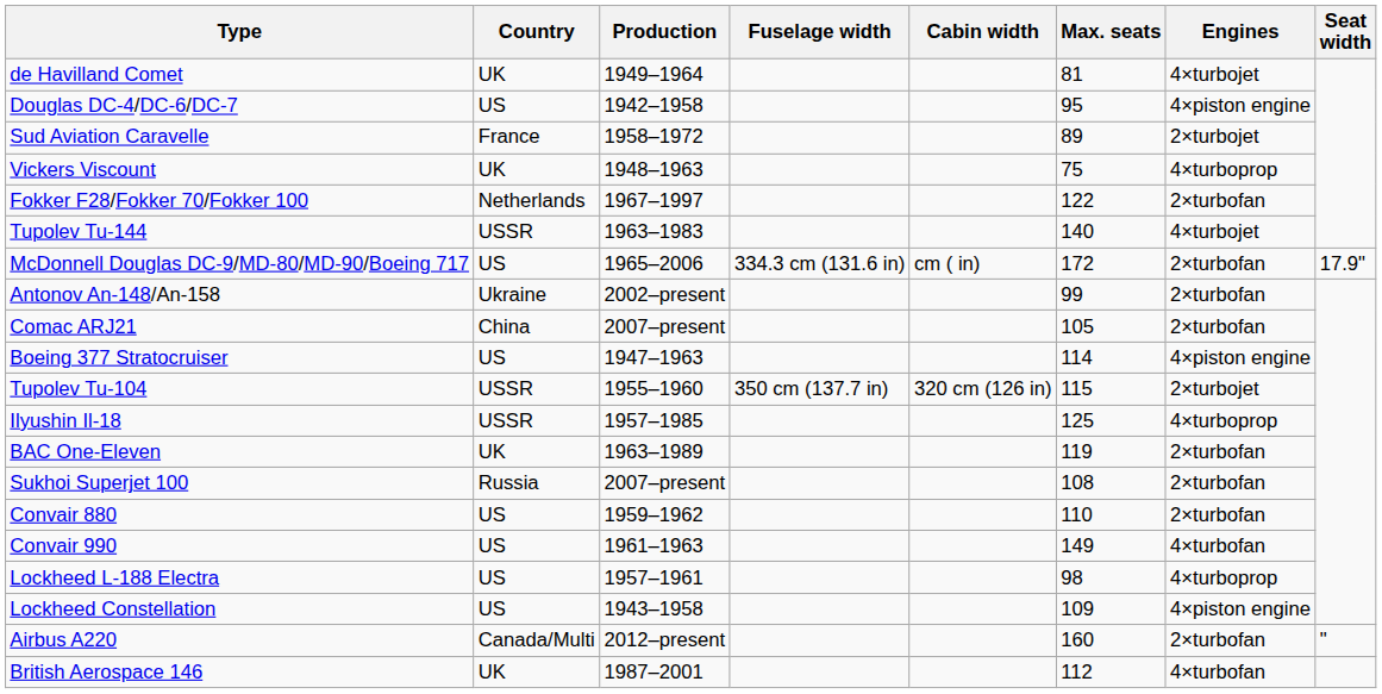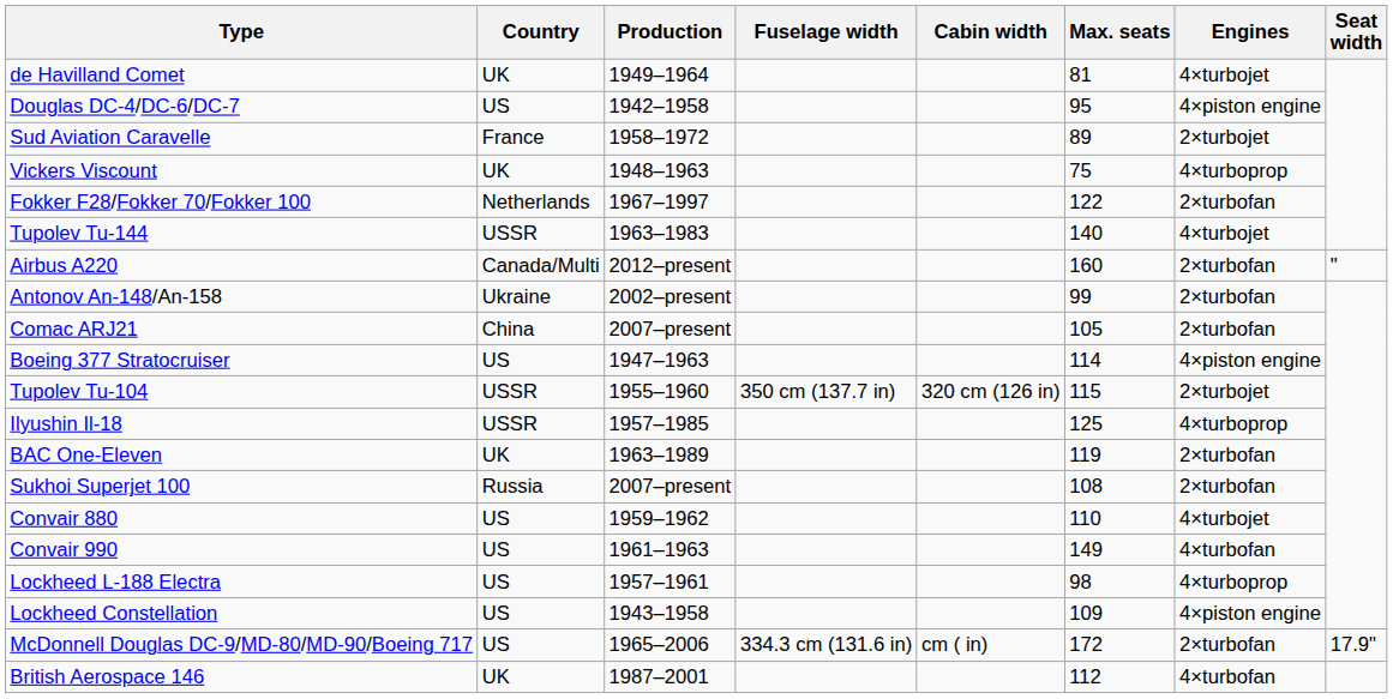 <table class="wikitable sortable">
 <tr>
 <th>Type</th>
 <th>Country</th>
 <th>Production</th>
 <th>Fuselage width</th>
 <th>Cabin width</th>
 <th>Max. seats</th>
 <th>Engines</th>
 <th>Seat<br>width</th>
 </tr>
 <tr>
 <td><a href='#'>de Havilland Comet</a></td>
 <td>UK</td>
 <td>1949–1964</td>
 <td></td>
 <td></td>
 <td>81</td>
 <td>4×turbojet</td>
 </tr>
 <tr>
 <td><a href='#'>Douglas DC-4</a>/<a href='#'>DC-6</a>/<a href='#'>DC-7</a></td>
 <td>US</td>
 <td>1942–1958</td>
 <td></td>
 <td></td>
 <td>95</td>
 <td>4×piston engine</td>
 </tr>
 <tr>
 <td><a href='#'>Sud Aviation Caravelle</a></td>
 <td>France</td>
 <td>1958–1972</td>
 <td></td>
 <td></td>
 <td>89</td>
 <td>2×turbojet</td>
 </tr>
 <tr>
 <td><a href='#'>Vickers Viscount</a></td>
 <td>UK</td>
 <td>1948–1963</td>
 <td></td>
 <td></td>
 <td>75</td>
 <td>4×turboprop</td>
 </tr>
 <tr>
 <td><a href='#'>Fokker F28</a>/<a href='#'>Fokker 70</a>/<a href='#'>Fokker 100</a></td>
 <td>Netherlands</td>
 <td>1967–1997</td>
 <td></td>
 <td></td>
 <td>122</td>
 <td>2×turbofan</td>
 </tr>
 <tr>
 <td><a href='#'>Tupolev Tu-144</a></td>
 <td>USSR</td>
 <td>1963–1983</td>
 <td></td>
 <td></td>
 <td>140</td>
 <td>4×turbojet</td>
 </tr>
 <tr>
-<td><a href='#'>McDonnell Douglas DC-9</a>/<a href='#'>MD-80</a>/<a href='#'>MD-90</a>/<a href='#'>Boeing 717</a></td>
-<td>US</td>
-<td>1965–2006</td>
-<td>334.3 cm (131.6 in)</td>
-<td> cm ( in)</td>
-<td>172</td>
+<td><a href='#'>Airbus A220</a></td>
+<td>Canada/Multi</td>
+<td>2012–present</td>
+<td></td>
+<td></td>
+<td>160</td>
 <td>2×turbofan</td>
-<td>17.9"</td>
+<td>"</td>
 </tr>
 <tr>
 <td><a href='#'>Antonov An-148</a>/An-158</td>
 <td>Ukraine</td>
 <td>2002–present</td>
 <td></td>
 <td></td>
 <td>99</td>
 <td>2×turbofan</td>
 </tr>
 <tr>
 <td><a href='#'>Comac ARJ21</a></td>
 <td>China</td>
 <td>2007–present</td>
 <td></td>
 <td></td>
 <td>105</td>
 <td>2×turbofan</td>
 </tr>
 <tr>
 <td><a href='#'>Boeing 377 Stratocruiser</a></td>
 <td>US</td>
 <td>1947–1963</td>
 <td></td>
 <td></td>
 <td>114</td>
 <td>4×piston engine</td>
 </tr>
 <tr>
 <td><a href='#'>Tupolev Tu-104</a></td>
 <td>USSR</td>
 <td>1955–1960</td>
 <td>350 cm (137.7 in)</td>
 <td>320 cm (126 in)</td>
 <td>115</td>
 <td>2×turbojet</td>
 </tr>
 <tr>
 <td><a href='#'>Ilyushin Il-18</a></td>
 <td>USSR</td>
 <td>1957–1985</td>
 <td></td>
 <td></td>
 <td>125</td>
 <td>4×turboprop</td>
 </tr>
 <tr>
 <td><a href='#'>BAC One-Eleven</a></td>
 <td>UK</td>
 <td>1963–1989</td>
 <td></td>
 <td></td>
 <td>119</td>
 <td>2×turbofan</td>
 </tr>
 <tr>
 <td><a href='#'>Sukhoi Superjet 100</a></td>
 <td>Russia</td>
 <td>2007–present</td>
 <td></td>
 <td></td>
 <td>108</td>
 <td>2×turbofan</td>
 </tr>
 <tr>
 <td><a href='#'>Convair 880</a></td>
 <td>US</td>
 <td>1959–1962</td>
 <td></td>
 <td></td>
 <td>110</td>
-<td>2×turbofan</td>
+<td>4×turbojet</td>
 </tr>
 <tr>
 <td><a href='#'>Convair 990</a></td>
 <td>US</td>
 <td>1961–1963</td>
 <td></td>
 <td></td>
 <td>149</td>
 <td>4×turbofan</td>
 </tr>
 <tr>
 <td><a href='#'>Lockheed L-188 Electra</a></td>
 <td>US</td>
 <td>1957–1961</td>
 <td></td>
 <td></td>
 <td>98</td>
 <td>4×turboprop</td>
 </tr>
 <tr>
 <td><a href='#'>Lockheed Constellation</a></td>
 <td>US</td>
 <td>1943–1958</td>
 <td></td>
 <td></td>
 <td>109</td>
 <td>4×piston engine</td>
 </tr>
 <tr>
-<td><a href='#'>Airbus A220</a></td>
-<td>Canada/Multi</td>
-<td>2012–present</td>
-<td></td>
-<td></td>
-<td>160</td>
+<td><a href='#'>McDonnell Douglas DC-9</a>/<a href='#'>MD-80</a>/<a href='#'>MD-90</a>/<a href='#'>Boeing 717</a></td>
+<td>US</td>
+<td>1965–2006</td>
+<td>334.3 cm (131.6 in)</td>
+<td> cm ( in)</td>
+<td>172</td>
 <td>2×turbofan</td>
-<td>"</td>
+<td>17.9"</td>
 </tr>
 <tr>
 <td><a href='#'>British Aerospace 146</a></td>
 <td>UK</td>
 <td>1987–2001</td>
 <td></td>
 <td></td>
 <td>112</td>
 <td>4×turbofan</td>
 </tr>
 </table>
